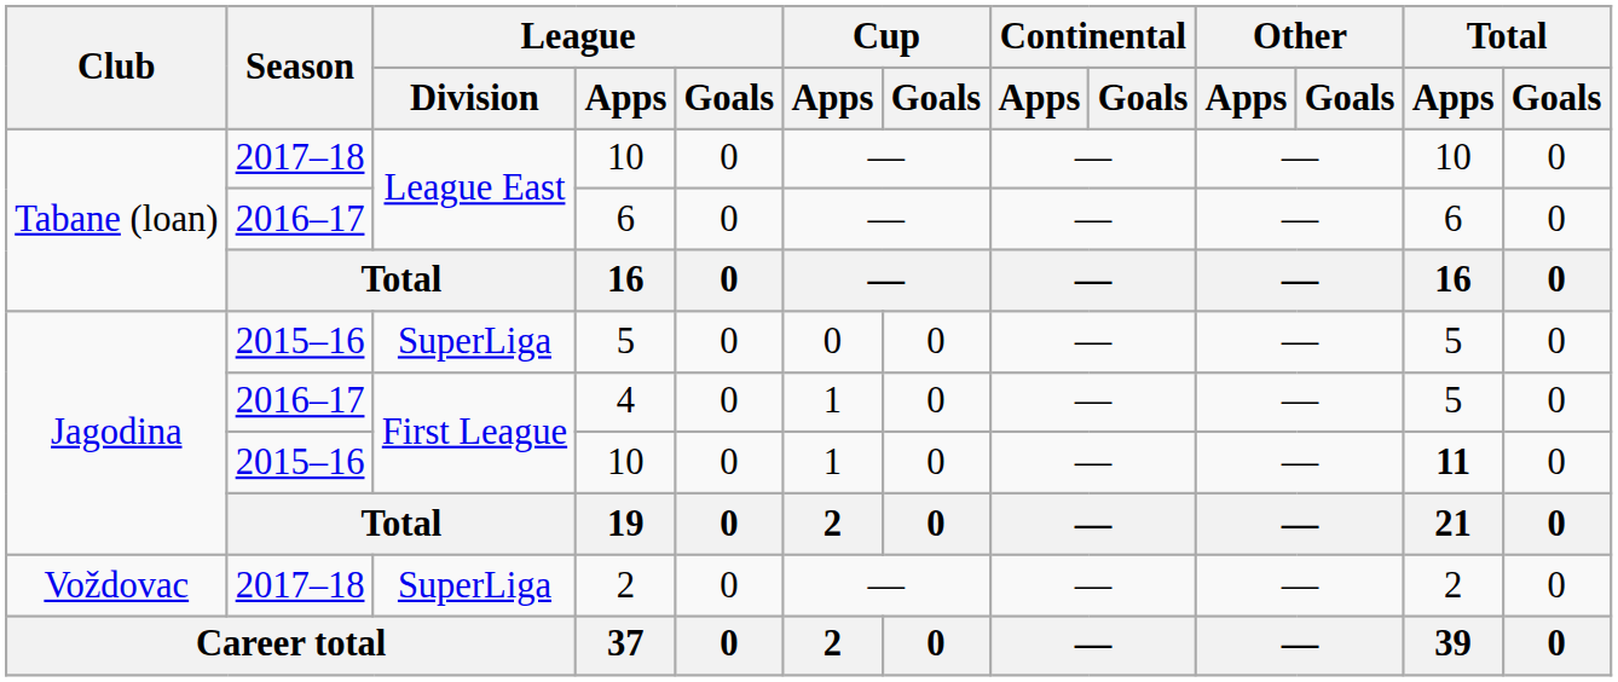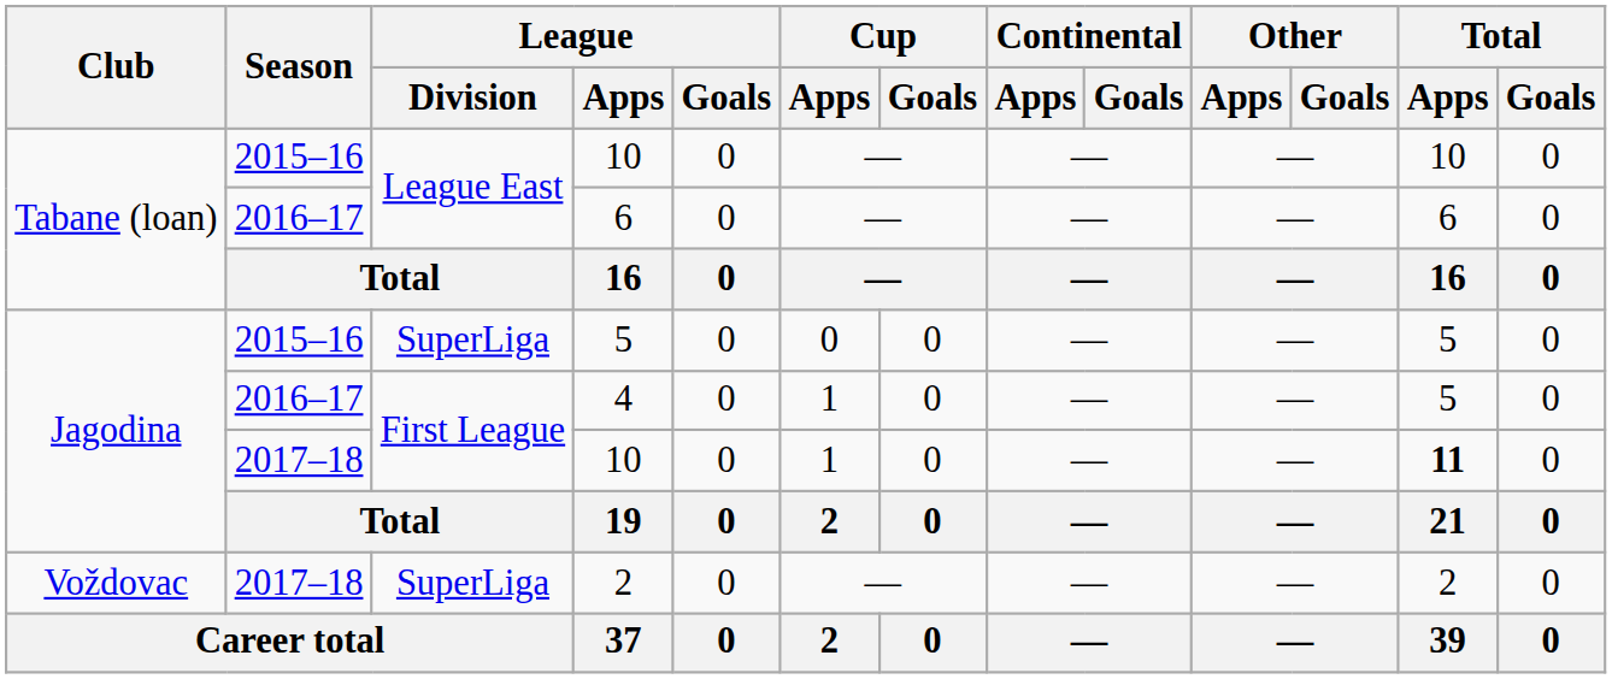 <table class="wikitable" style="text-align: center;font-size:90%">
 <tr>
 <th rowspan="2">Club</th>
 <th rowspan="2">Season</th>
 <th colspan="3">League</th>
 <th colspan="2">Cup</th>
 <th colspan="2">Continental</th>
 <th colspan="2">Other</th>
 <th colspan="2">Total</th>
 </tr>
 <tr>
 <th>Division</th>
 <th>Apps</th>
 <th>Goals</th>
 <th>Apps</th>
 <th>Goals</th>
 <th>Apps</th>
 <th>Goals</th>
 <th>Apps</th>
 <th>Goals</th>
 <th>Apps</th>
 <th>Goals</th>
 </tr>
 <tr>
 <td rowspan="3" valign="center"><a href='#'>Tabane</a> (loan)</td>
-<td><a href='#'>2017–18</a></td>
+<td><a href='#'>2015–16</a></td>
 <td rowspan=2><a href='#'>League East</a></td>
 <td>10</td>
 <td>0</td>
 <td colspan="2">—</td>
 <td colspan="2">—</td>
 <td colspan="2">—</td>
 <td>10</td>
 <td>0</td>
 </tr>
 <tr>
 <td><a href='#'>2016–17</a></td>
 <td>6</td>
 <td>0</td>
 <td colspan="2">—</td>
 <td colspan="2">—</td>
 <td colspan="2">—</td>
 <td>6</td>
 <td>0</td>
 </tr>
 <tr>
 <th colspan="2">Total</th>
 <th>16</th>
 <th>0</th>
 <th colspan="2">—</th>
 <th colspan="2">—</th>
 <th colspan="2">—</th>
 <th>16</th>
 <th>0</th>
 </tr>
 <tr>
 <td rowspan="4" valign="center"><a href='#'>Jagodina</a></td>
 <td><a href='#'>2015–16</a></td>
 <td><a href='#'>SuperLiga</a></td>
 <td>5</td>
 <td>0</td>
 <td>0</td>
 <td>0</td>
 <td colspan="2">—</td>
 <td colspan="2">—</td>
 <td>5</td>
 <td>0</td>
 </tr>
 <tr>
 <td><a href='#'>2016–17</a></td>
 <td rowspan=2><a href='#'>First League</a></td>
 <td>4</td>
 <td>0</td>
 <td>1</td>
 <td>0</td>
 <td colspan="2">—</td>
 <td colspan="2">—</td>
 <td>5</td>
 <td>0</td>
 </tr>
 <tr>
-<td><a href='#'>2015–16</a></td>
+<td><a href='#'>2017–18</a></td>
 <td>10</td>
 <td>0</td>
 <td>1</td>
 <td>0</td>
 <td colspan="2">—</td>
 <td colspan="2">—</td>
 <td><strong>11</strong></td>
 <td>0</td>
 </tr>
 <tr>
 <th colspan="2">Total</th>
 <th>19</th>
 <th>0</th>
 <th>2</th>
 <th>0</th>
 <th colspan="2">—</th>
 <th colspan="2">—</th>
 <th>21</th>
 <th>0</th>
 </tr>
 <tr>
 <td><a href='#'>Voždovac</a></td>
 <td><a href='#'>2017–18</a></td>
 <td><a href='#'>SuperLiga</a></td>
 <td>2</td>
 <td>0</td>
 <td colspan="2">—</td>
 <td colspan="2">—</td>
 <td colspan="2">—</td>
 <td>2</td>
 <td>0</td>
 </tr>
 <tr>
 <th colspan="3">Career total</th>
 <th>37</th>
 <th>0</th>
 <th>2</th>
 <th>0</th>
 <th colspan="2">—</th>
 <th colspan="2">—</th>
 <th>39</th>
 <th>0</th>
 </tr>
 </table>
